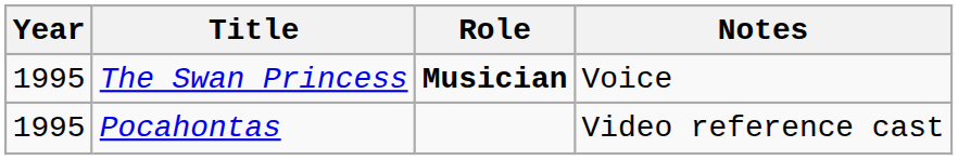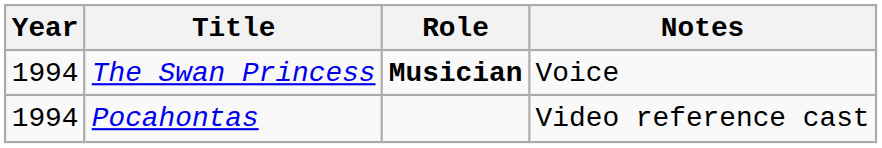 <table class="wikitable sortable">
 <tr>
 <th>Year</th>
 <th>Title</th>
 <th>Role</th>
 <th>Notes</th>
 </tr>
 <tr>
-<td>1995</td>
+<td>1994</td>
 <td><em><a href='#'>The Swan Princess</a></em></td>
 <td><strong>Musician</strong></td>
 <td>Voice</td>
 </tr>
 <tr>
-<td>1995</td>
+<td>1994</td>
 <td><a href='#'><em>Pocahontas</em></a></td>
 <td></td>
 <td>Video reference cast</td>
 </tr>
 </table>
